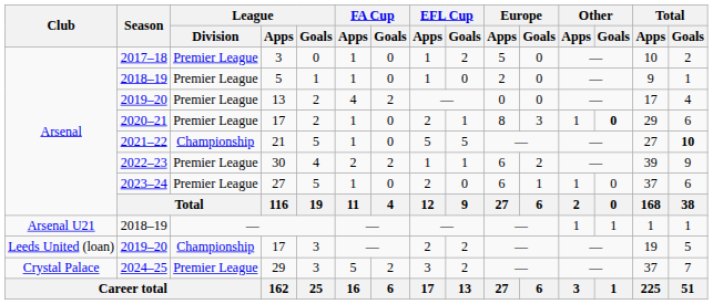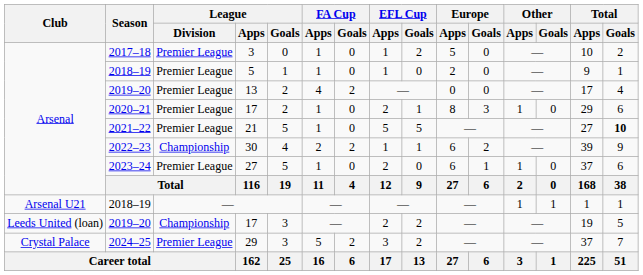 <table class="wikitable" style="text-align: center;">
 <tr>
 <th rowspan="2">Club</th>
 <th rowspan="2">Season</th>
 <th colspan="3">League</th>
 <th colspan="2"><a href='#'>FA Cup</a></th>
 <th colspan="2"><a href='#'>EFL Cup</a></th>
 <th colspan="2">Europe</th>
 <th colspan="2">Other</th>
 <th colspan="2">Total</th>
 </tr>
 <tr>
 <th>Division</th>
 <th>Apps</th>
 <th>Goals</th>
 <th>Apps</th>
 <th>Goals</th>
 <th>Apps</th>
 <th>Goals</th>
 <th>Apps</th>
 <th>Goals</th>
 <th>Apps</th>
 <th>Goals</th>
 <th>Apps</th>
 <th>Goals</th>
 </tr>
 <tr>
 <td rowspan="8"><a href='#'>Arsenal</a></td>
 <td><a href='#'>2017–18</a></td>
 <td><a href='#'>Premier League</a></td>
 <td>3</td>
 <td>0</td>
 <td>1</td>
 <td>0</td>
 <td>1</td>
 <td>2</td>
 <td>5</td>
 <td>0</td>
 <td colspan="2">—</td>
 <td>10</td>
 <td>2</td>
 </tr>
 <tr>
 <td><a href='#'>2018–19</a></td>
 <td>Premier League</td>
 <td>5</td>
 <td>1</td>
 <td>1</td>
 <td>0</td>
 <td>1</td>
 <td>0</td>
 <td>2</td>
 <td>0</td>
 <td colspan="2">—</td>
 <td>9</td>
 <td>1</td>
 </tr>
 <tr>
 <td><a href='#'>2019–20</a></td>
 <td>Premier League</td>
 <td>13</td>
 <td>2</td>
 <td>4</td>
 <td>2</td>
 <td colspan="2">—</td>
 <td>0</td>
 <td>0</td>
 <td colspan="2">—</td>
 <td>17</td>
 <td>4</td>
 </tr>
 <tr>
 <td><a href='#'>2020–21</a></td>
 <td>Premier League</td>
 <td>17</td>
 <td>2</td>
 <td>1</td>
 <td>0</td>
 <td>2</td>
 <td>1</td>
 <td>8</td>
 <td>3</td>
 <td>1</td>
-<td><strong>0</strong></td>
+<td>0</td>
 <td>29</td>
 <td>6</td>
 </tr>
 <tr>
 <td><a href='#'>2021–22</a></td>
-<td><a href='#'>Championship</a></td>
+<td>Premier League</td>
 <td>21</td>
 <td>5</td>
 <td>1</td>
 <td>0</td>
 <td>5</td>
 <td>5</td>
 <td colspan="2">—</td>
 <td colspan="2">—</td>
 <td>27</td>
 <td><strong>10</strong></td>
 </tr>
 <tr>
 <td><a href='#'>2022–23</a></td>
-<td>Premier League</td>
+<td><a href='#'>Championship</a></td>
 <td>30</td>
 <td>4</td>
 <td>2</td>
 <td>2</td>
 <td>1</td>
 <td>1</td>
 <td>6</td>
 <td>2</td>
 <td colspan="2">—</td>
 <td>39</td>
 <td>9</td>
 </tr>
 <tr>
 <td><a href='#'>2023–24</a></td>
 <td>Premier League</td>
 <td>27</td>
 <td>5</td>
 <td>1</td>
 <td>0</td>
 <td>2</td>
 <td>0</td>
 <td>6</td>
 <td>1</td>
 <td>1</td>
 <td>0</td>
 <td>37</td>
 <td>6</td>
 </tr>
 <tr>
 <th colspan="2">Total</th>
 <th>116</th>
 <th>19</th>
 <th>11</th>
 <th>4</th>
 <th>12</th>
 <th>9</th>
 <th>27</th>
 <th>6</th>
 <th>2</th>
 <th>0</th>
 <th>168</th>
 <th>38</th>
 </tr>
 <tr>
 <td><a href='#'>Arsenal U21</a></td>
 <td>2018–19</td>
 <td colspan="3">—</td>
 <td colspan="2">—</td>
 <td colspan="2">—</td>
 <td colspan="2">—</td>
 <td>1</td>
 <td>1</td>
 <td>1</td>
 <td>1</td>
 </tr>
 <tr>
 <td><a href='#'>Leeds United</a> (loan)</td>
 <td><a href='#'>2019–20</a></td>
 <td><a href='#'>Championship</a></td>
 <td>17</td>
 <td>3</td>
 <td colspan="2">—</td>
 <td>2</td>
 <td>2</td>
 <td colspan="2">—</td>
 <td colspan="2">—</td>
 <td>19</td>
 <td>5</td>
 </tr>
 <tr>
 <td><a href='#'>Crystal Palace</a></td>
 <td><a href='#'>2024–25</a></td>
 <td><a href='#'>Premier League</a></td>
 <td>29</td>
 <td>3</td>
 <td>5</td>
 <td>2</td>
 <td>3</td>
 <td>2</td>
 <td colspan="2">—</td>
 <td colspan="2">—</td>
 <td>37</td>
 <td>7</td>
 </tr>
 <tr>
 <th colspan="3">Career total</th>
 <th>162</th>
 <th>25</th>
 <th>16</th>
 <th>6</th>
 <th>17</th>
 <th>13</th>
 <th>27</th>
 <th>6</th>
 <th>3</th>
 <th>1</th>
 <th>225</th>
 <th>51</th>
 </tr>
 </table>
